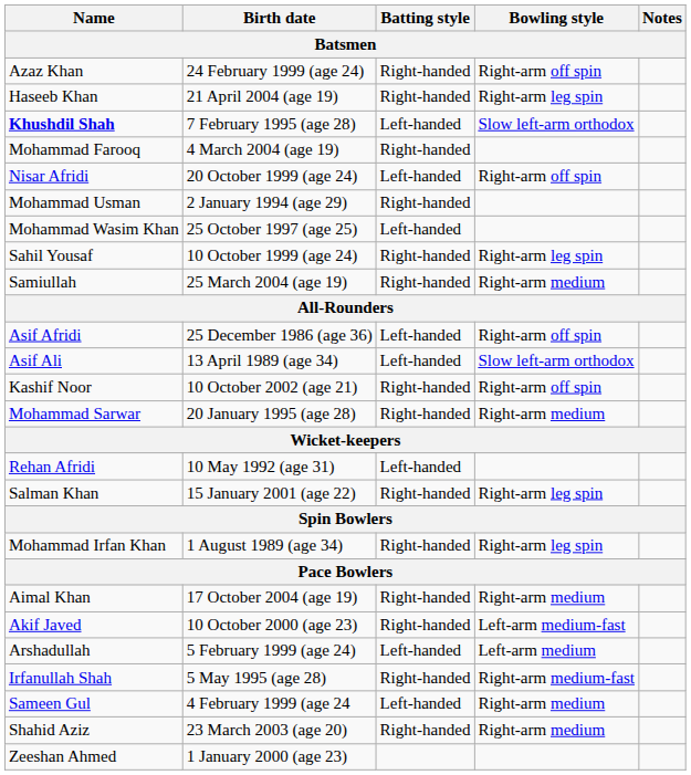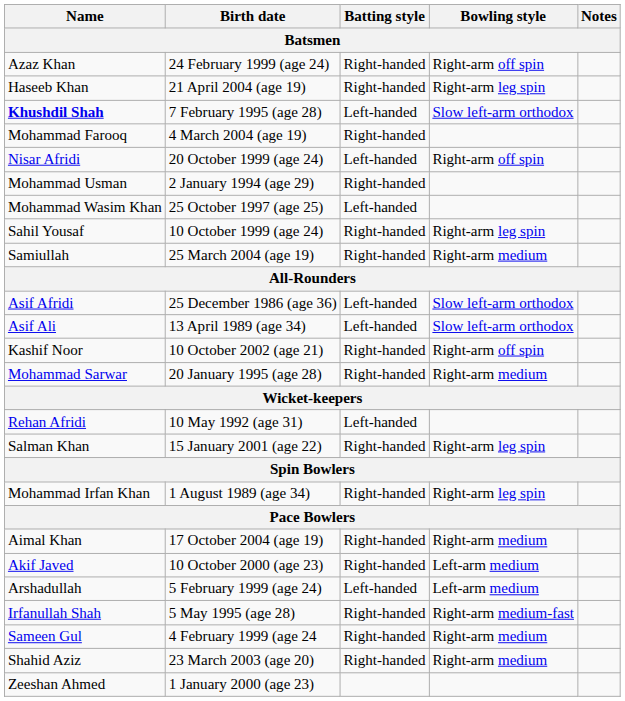 <table class="wikitable">
 <tr>
 <th>Name</th>
 <th>Birth date</th>
 <th>Batting style</th>
 <th>Bowling style</th>
 <th>Notes</th>
 </tr>
 <tr>
 <th colspan="5">Batsmen</th>
 </tr>
 <tr>
 <td>Azaz Khan</td>
 <td>24 February 1999 (age 24)</td>
 <td>Right-handed</td>
 <td>Right-arm <a href='#'>off spin</a></td>
 <td></td>
 </tr>
 <tr>
 <td>Haseeb Khan</td>
 <td>21 April 2004 (age 19)</td>
 <td>Right-handed</td>
 <td>Right-arm <a href='#'>leg spin</a></td>
 <td></td>
 </tr>
 <tr>
 <td><strong><a href='#'>Khushdil Shah</a></strong></td>
 <td>7 February 1995 (age 28)</td>
 <td>Left-handed</td>
 <td><a href='#'>Slow left-arm orthodox</a></td>
 <td></td>
 </tr>
 <tr>
 <td>Mohammad Farooq</td>
 <td>4 March 2004 (age 19)</td>
 <td>Right-handed</td>
 <td></td>
 <td></td>
 </tr>
 <tr>
 <td><a href='#'>Nisar Afridi</a></td>
 <td>20 October 1999 (age 24)</td>
 <td>Left-handed</td>
 <td>Right-arm <a href='#'>off spin</a></td>
 <td></td>
 </tr>
 <tr>
 <td>Mohammad Usman</td>
 <td>2 January 1994 (age 29)</td>
 <td>Right-handed</td>
 <td></td>
 <td></td>
 </tr>
 <tr>
 <td>Mohammad Wasim Khan</td>
 <td>25 October 1997 (age 25)</td>
 <td>Left-handed</td>
 <td></td>
 <td></td>
 </tr>
 <tr>
 <td>Sahil Yousaf</td>
 <td>10 October 1999 (age 24)</td>
 <td>Right-handed</td>
 <td>Right-arm <a href='#'>leg spin</a></td>
 <td></td>
 </tr>
 <tr>
 <td>Samiullah</td>
 <td>25 March 2004 (age 19)</td>
 <td>Right-handed</td>
 <td>Right-arm <a href='#'>medium</a></td>
 <td></td>
 </tr>
 <tr>
 <th colspan="5">All-Rounders</th>
 </tr>
 <tr>
 <td><a href='#'>Asif Afridi</a></td>
 <td>25 December 1986 (age 36)</td>
 <td>Left-handed</td>
-<td>Right-arm <a href='#'>off spin</a></td>
+<td><a href='#'>Slow left-arm orthodox</a></td>
 <td></td>
 </tr>
 <tr>
 <td><a href='#'>Asif Ali</a></td>
 <td>13 April 1989 (age 34)</td>
 <td>Left-handed</td>
 <td><a href='#'>Slow left-arm orthodox</a></td>
 <td></td>
 </tr>
 <tr>
 <td>Kashif Noor</td>
 <td>10 October 2002 (age 21)</td>
 <td>Right-handed</td>
 <td>Right-arm <a href='#'>off spin</a></td>
 <td></td>
 </tr>
 <tr>
 <td><a href='#'>Mohammad Sarwar</a></td>
 <td>20 January 1995 (age 28)</td>
 <td>Right-handed</td>
 <td>Right-arm <a href='#'>medium</a></td>
 <td></td>
 </tr>
 <tr>
 <th colspan="5">Wicket-keepers</th>
 </tr>
 <tr>
 <td><a href='#'>Rehan Afridi</a></td>
 <td>10 May 1992 (age 31)</td>
 <td>Left-handed</td>
 <td></td>
 <td></td>
 </tr>
 <tr>
 <td>Salman Khan</td>
 <td>15 January 2001 (age 22)</td>
 <td>Right-handed</td>
 <td>Right-arm <a href='#'>leg spin</a></td>
 <td></td>
 </tr>
 <tr>
 <th colspan="5">Spin Bowlers</th>
 </tr>
 <tr>
 <td>Mohammad Irfan Khan</td>
 <td>1 August 1989 (age 34)</td>
 <td>Right-handed</td>
 <td>Right-arm <a href='#'>leg spin</a></td>
 <td></td>
 </tr>
 <tr>
 <th colspan="5">Pace Bowlers</th>
 </tr>
 <tr>
 <td>Aimal Khan</td>
 <td>17 October 2004 (age 19)</td>
 <td>Right-handed</td>
 <td>Right-arm <a href='#'>medium</a></td>
 <td></td>
 </tr>
 <tr>
 <td><a href='#'>Akif Javed</a></td>
 <td>10 October 2000 (age 23)</td>
 <td>Right-handed</td>
-<td>Left-arm <a href='#'>medium-fast</a></td>
+<td>Left-arm <a href='#'>medium</a></td>
 <td></td>
 </tr>
 <tr>
 <td>Arshadullah</td>
 <td>5 February 1999 (age 24)</td>
 <td>Left-handed</td>
 <td>Left-arm <a href='#'>medium</a></td>
 <td></td>
 </tr>
 <tr>
 <td><a href='#'>Irfanullah Shah</a></td>
 <td>5 May 1995 (age 28)</td>
 <td>Right-handed</td>
 <td>Right-arm <a href='#'>medium-fast</a></td>
 <td></td>
 </tr>
 <tr>
 <td><a href='#'>Sameen Gul</a></td>
 <td>4 February 1999 (age 24</td>
-<td>Left-handed</td>
+<td>Right-handed</td>
 <td>Right-arm <a href='#'>medium</a></td>
 <td></td>
 </tr>
 <tr>
 <td>Shahid Aziz</td>
 <td>23 March 2003 (age 20)</td>
 <td>Right-handed</td>
 <td>Right-arm <a href='#'>medium</a></td>
 <td></td>
 </tr>
 <tr>
 <td>Zeeshan Ahmed</td>
 <td>1 January 2000 (age 23)</td>
 <td></td>
 <td></td>
 <td></td>
 </tr>
 </table>
